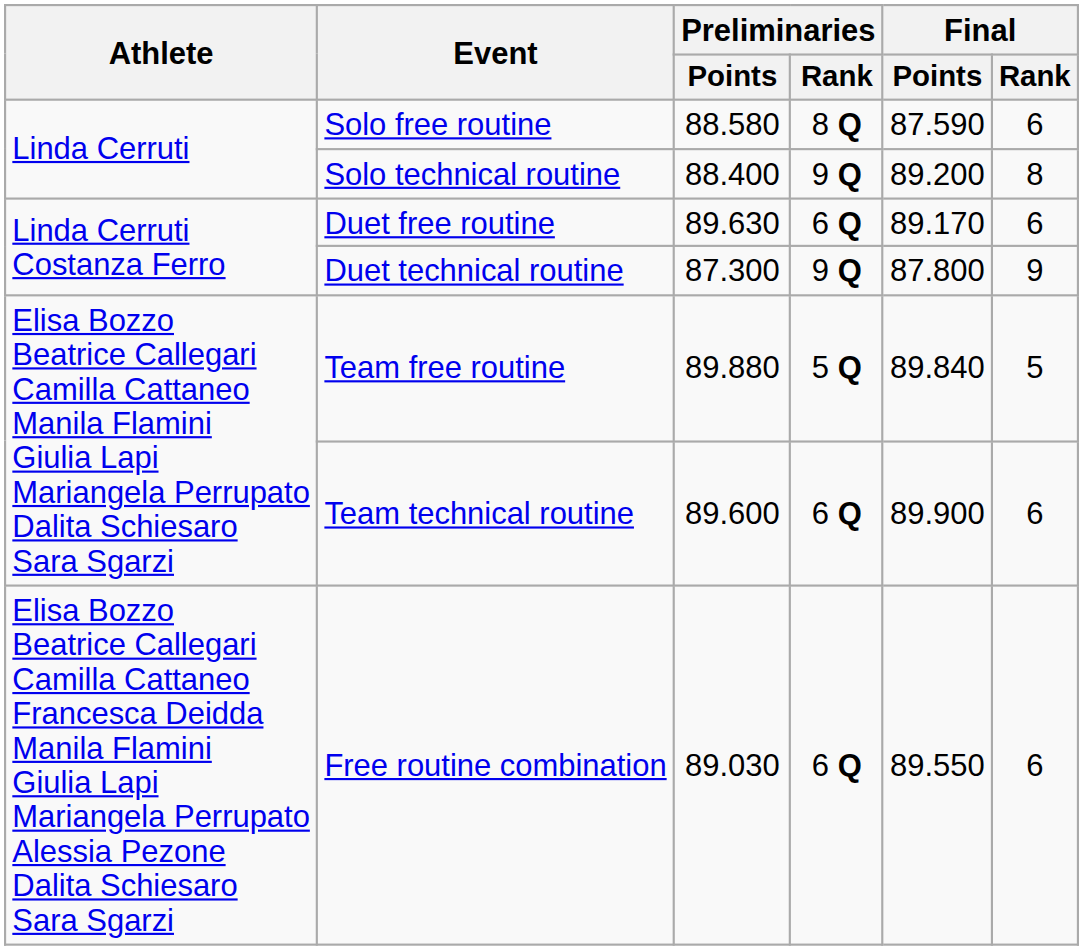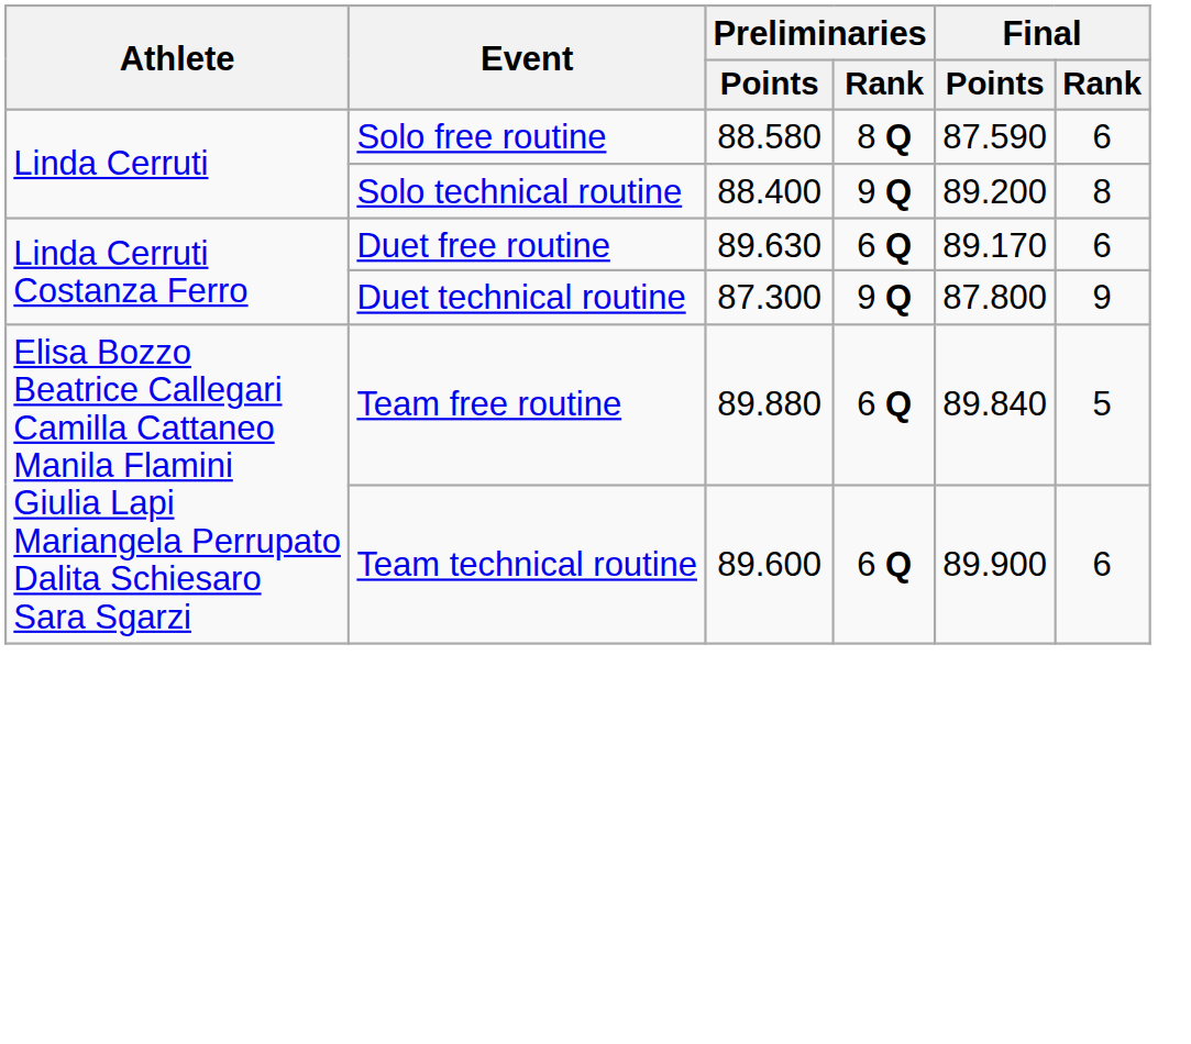 <table class=wikitable style="font-size:90%">
 <tr>
 <th rowspan="2">Athlete</th>
 <th rowspan="2">Event</th>
 <th colspan="2">Preliminaries</th>
 <th colspan="2">Final</th>
 </tr>
 <tr style="font-size:95%">
 <th>Points</th>
 <th>Rank</th>
 <th>Points</th>
 <th>Rank</th>
 </tr>
 <tr align=center>
 <td align=left rowspan=2><a href='#'>Linda Cerruti</a></td>
 <td align=left><a href='#'>Solo free routine</a></td>
 <td>88.580</td>
 <td>8 <strong>Q</strong></td>
 <td>87.590</td>
 <td>6</td>
 </tr>
 <tr align=center>
 <td align=left><a href='#'>Solo technical routine</a></td>
 <td>88.400</td>
 <td>9 <strong>Q</strong></td>
 <td>89.200</td>
 <td>8</td>
 </tr>
 <tr align=center>
 <td align=left rowspan=2><a href='#'>Linda Cerruti</a><br><a href='#'>Costanza Ferro</a></td>
 <td align=left><a href='#'>Duet free routine</a></td>
 <td>89.630</td>
 <td>6 <strong>Q</strong></td>
 <td>89.170</td>
 <td>6</td>
 </tr>
 <tr align=center>
 <td align=left><a href='#'>Duet technical routine</a></td>
 <td>87.300</td>
 <td>9 <strong>Q</strong></td>
 <td>87.800</td>
 <td>9</td>
 </tr>
 <tr align=center>
 <td align=left rowspan=2><a href='#'>Elisa Bozzo</a><br><a href='#'>Beatrice Callegari</a><br><a href='#'>Camilla Cattaneo</a><br><a href='#'>Manila Flamini</a><br><a href='#'>Giulia Lapi</a><br><a href='#'>Mariangela Perrupato</a><br><a href='#'>Dalita Schiesaro</a><br><a href='#'>Sara Sgarzi</a></td>
 <td align=left><a href='#'>Team free routine</a></td>
 <td>89.880</td>
-<td>5 <strong>Q</strong></td>
+<td>6 <strong>Q</strong></td>
 <td>89.840</td>
 <td>5</td>
 </tr>
 <tr align=center>
 <td align=left><a href='#'>Team technical routine</a></td>
 <td>89.600</td>
 <td>6 <strong>Q</strong></td>
 <td>89.900</td>
 <td>6</td>
 </tr>
-<tr align=center>
-<td align=left><a href='#'>Elisa Bozzo</a><br><a href='#'>Beatrice Callegari</a><br><a href='#'>Camilla Cattaneo</a><br><a href='#'>Francesca Deidda</a><br><a href='#'>Manila Flamini</a><br><a href='#'>Giulia Lapi</a><br><a href='#'>Mariangela Perrupato</a><br><a href='#'>Alessia Pezone</a><br><a href='#'>Dalita Schiesaro</a><br><a href='#'>Sara Sgarzi</a></td>
-<td align=left><a href='#'>Free routine combination</a></td>
-<td>89.030</td>
-<td>6 <strong>Q</strong></td>
-<td>89.550</td>
-<td>6</td>
-</tr>
 </table>
